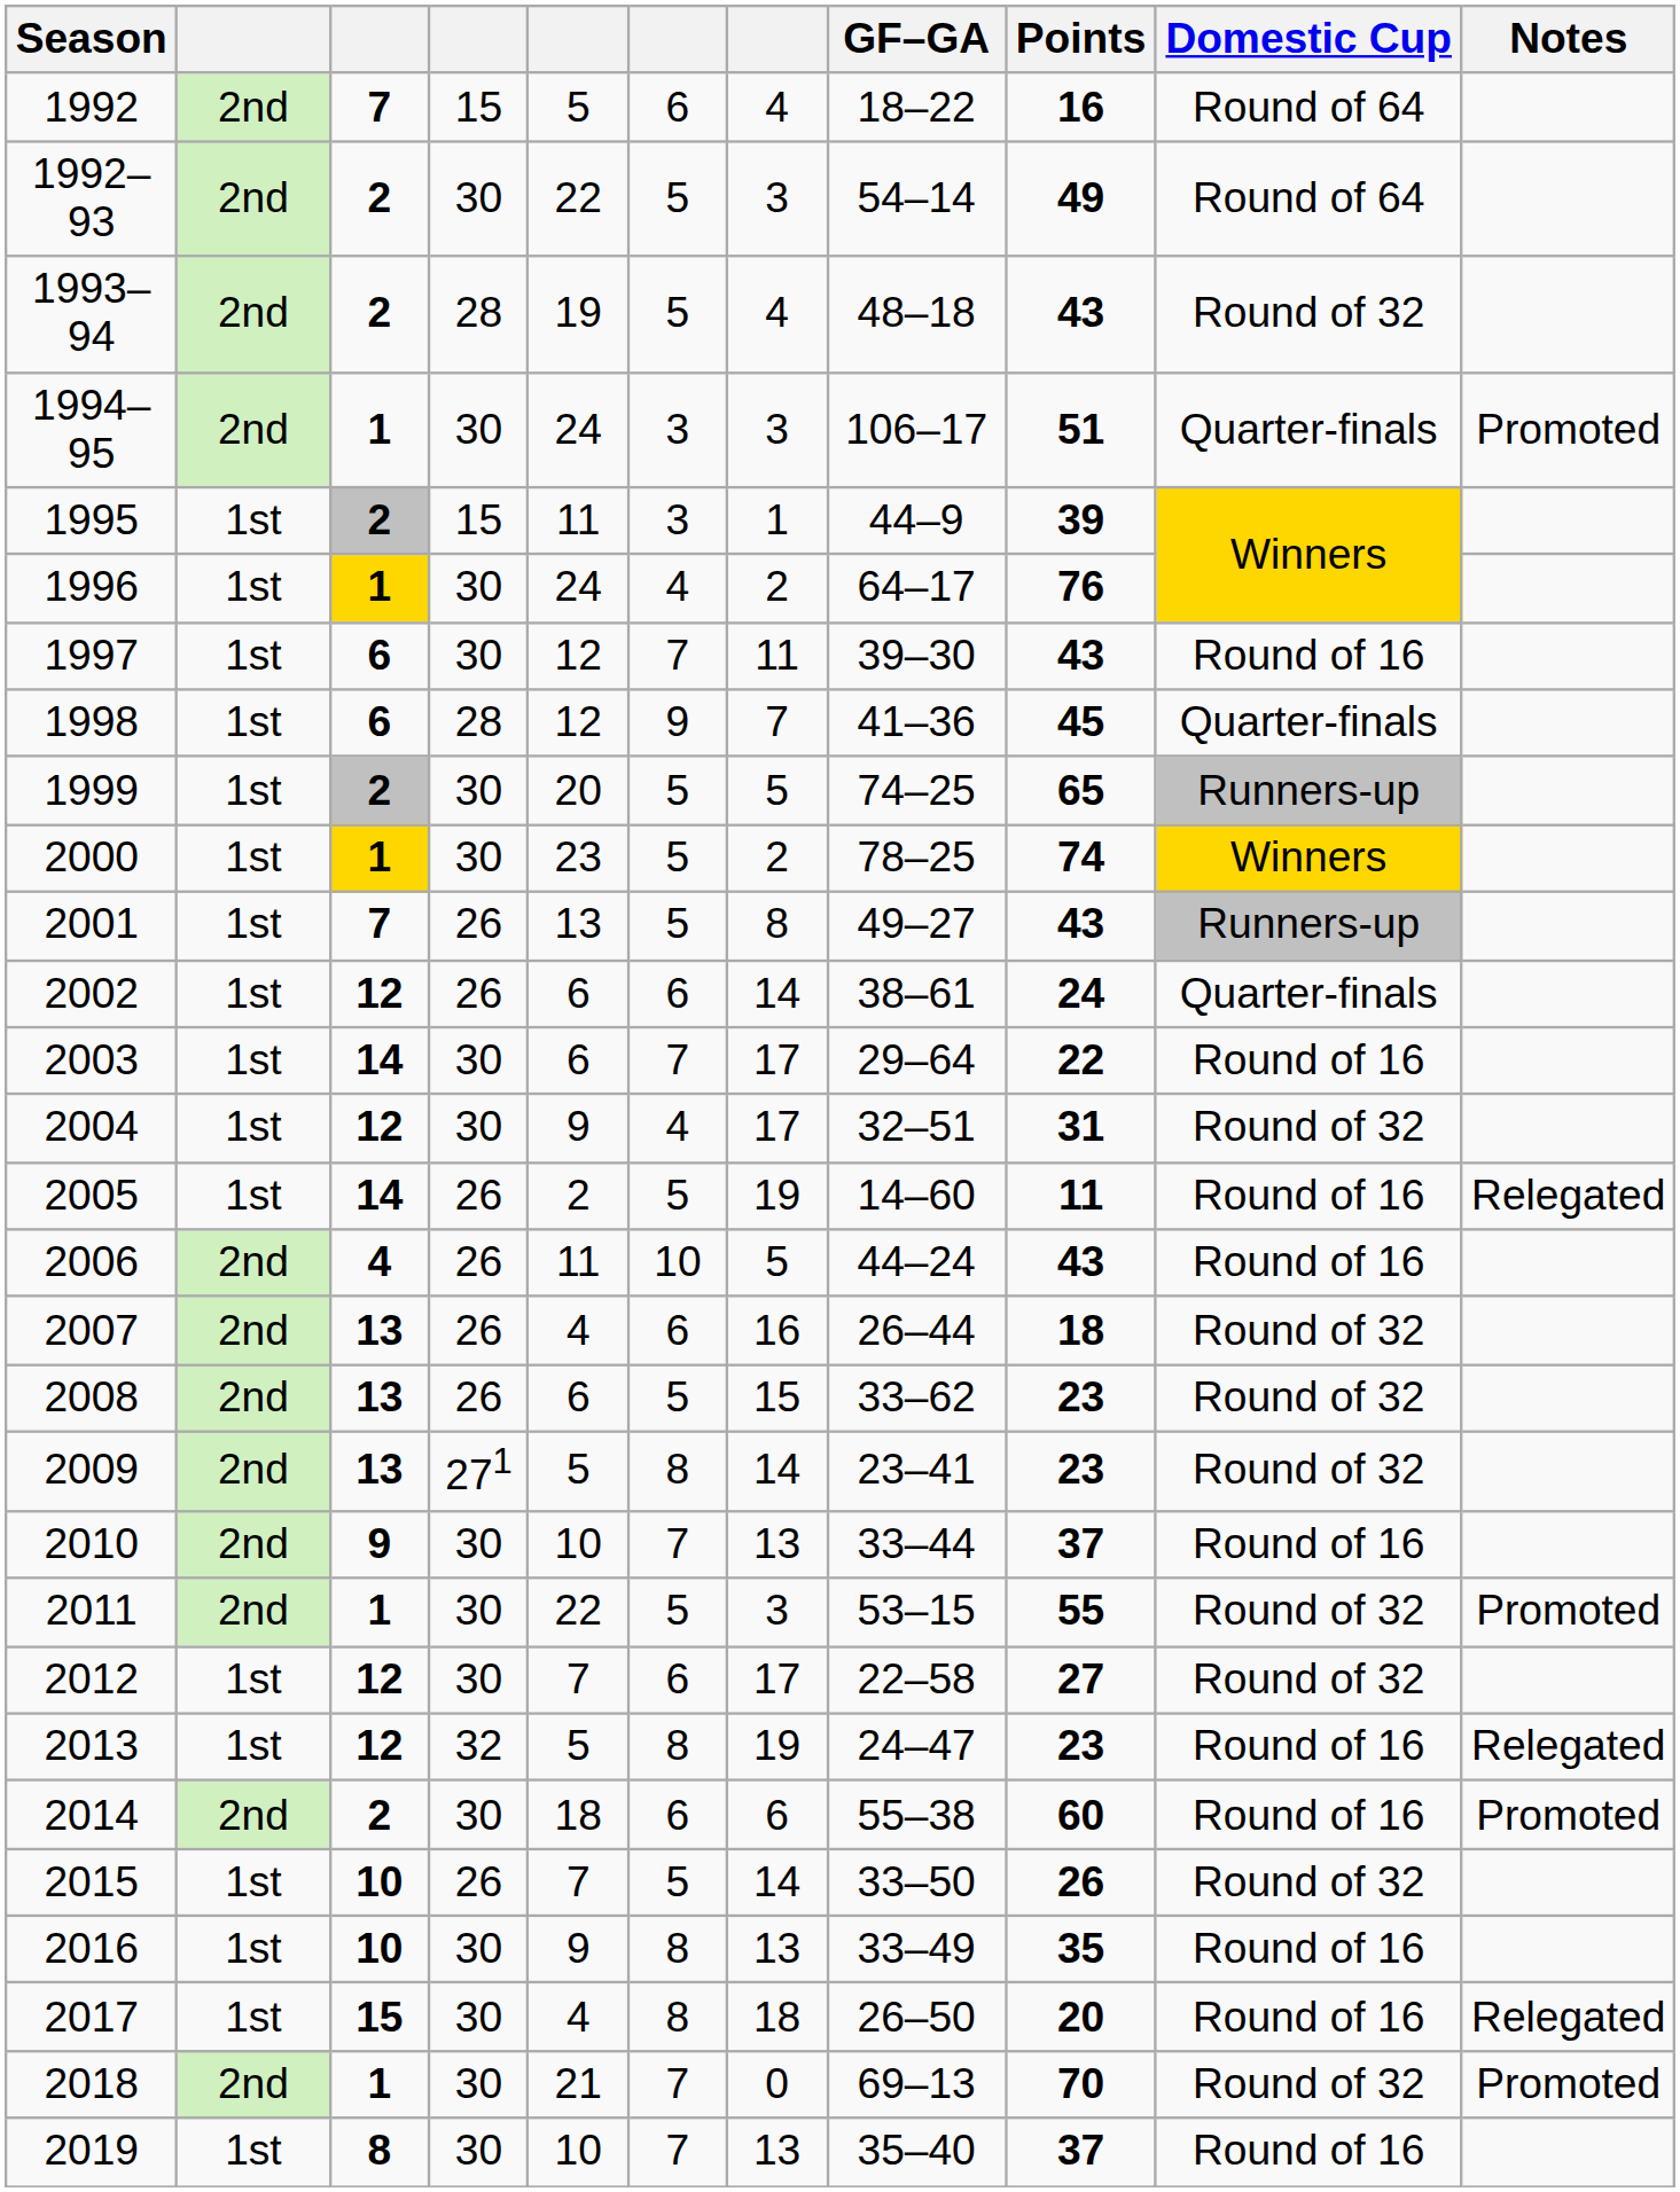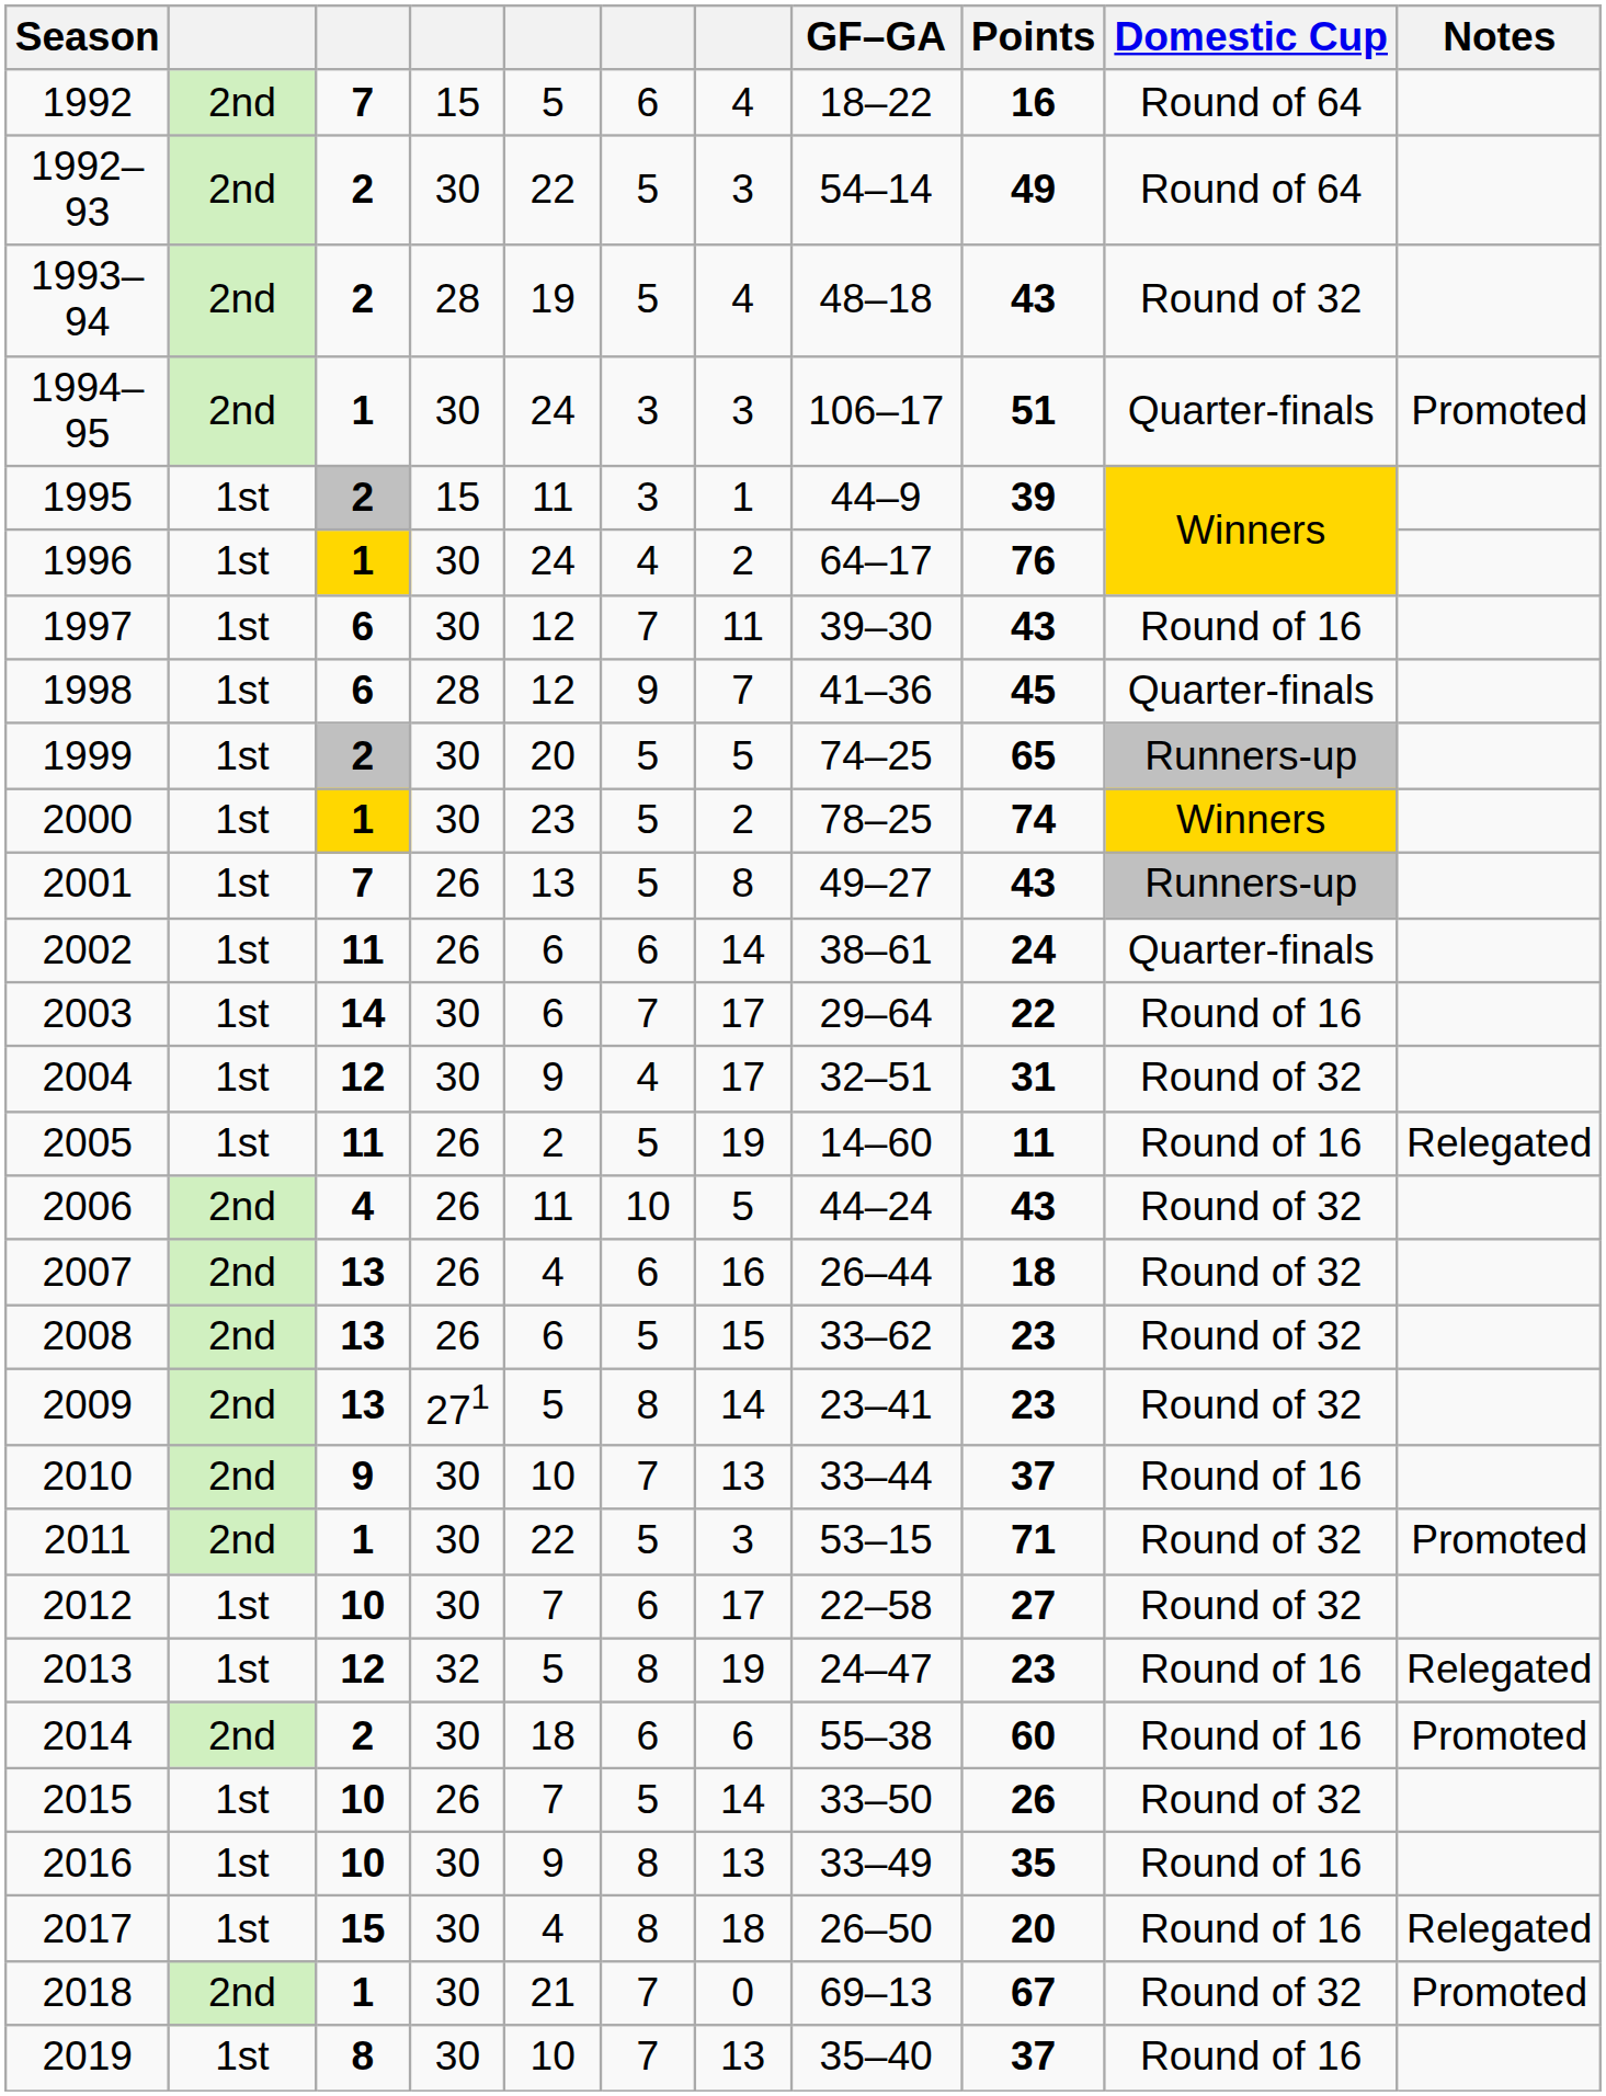 <table class="wikitable" style="text-align: center;">
 <tr>
 <th width=55>Season</th>
 <th width=50></th>
 <th width=30></th>
 <th width=30></th>
 <th width=30></th>
 <th width=30></th>
 <th width=30></th>
 <th width=60>GF–GA</th>
 <th width=45>Points</th>
 <th><a href='#'>Domestic Cup</a></th>
 <th>Notes</th>
 </tr>
 <tr>
 <td>1992</td>
 <td style="background:#D0F0C0">2nd</td>
 <td><strong>7</strong></td>
 <td>15</td>
 <td>5</td>
 <td>6</td>
 <td>4</td>
 <td>18–22</td>
 <td><strong>16</strong></td>
 <td>Round of 64</td>
 <td></td>
 </tr>
 <tr>
 <td>1992–93</td>
 <td style="background:#D0F0C0">2nd</td>
 <td><strong>2</strong></td>
 <td>30</td>
 <td>22</td>
 <td>5</td>
 <td>3</td>
 <td>54–14</td>
 <td><strong>49</strong></td>
 <td>Round of 64</td>
 <td></td>
 </tr>
 <tr>
 <td>1993–94</td>
 <td style="background:#D0F0C0">2nd</td>
 <td><strong>2</strong></td>
 <td>28</td>
 <td>19</td>
 <td>5</td>
 <td>4</td>
 <td>48–18</td>
 <td><strong>43</strong></td>
 <td>Round of 32</td>
 <td></td>
 </tr>
 <tr>
 <td>1994–95</td>
 <td style="background:#D0F0C0">2nd</td>
 <td><strong>1</strong></td>
 <td>30</td>
 <td>24</td>
 <td>3</td>
 <td>3</td>
 <td>106–17</td>
 <td><strong>51</strong></td>
 <td>Quarter-finals</td>
 <td>Promoted</td>
 </tr>
 <tr>
 <td>1995</td>
 <td>1st</td>
 <td style="background:silver"><strong>2</strong></td>
 <td>15</td>
 <td>11</td>
 <td>3</td>
 <td>1</td>
 <td>44–9</td>
 <td><strong>39</strong></td>
 <td style="background:gold"  rowspan="2">Winners</td>
 <td></td>
 </tr>
 <tr>
 <td>1996</td>
 <td>1st</td>
 <td style="background:gold"><strong>1</strong></td>
 <td>30</td>
 <td>24</td>
 <td>4</td>
 <td>2</td>
 <td>64–17</td>
 <td><strong>76</strong></td>
 <td></td>
 </tr>
 <tr>
 <td>1997</td>
 <td>1st</td>
 <td><strong>6</strong></td>
 <td>30</td>
 <td>12</td>
 <td>7</td>
 <td>11</td>
 <td>39–30</td>
 <td><strong>43</strong></td>
 <td>Round of 16</td>
 <td></td>
 </tr>
 <tr>
 <td>1998</td>
 <td>1st</td>
 <td><strong>6</strong></td>
 <td>28</td>
 <td>12</td>
 <td>9</td>
 <td>7</td>
 <td>41–36</td>
 <td><strong>45</strong></td>
 <td>Quarter-finals</td>
 <td></td>
 </tr>
 <tr>
 <td>1999</td>
 <td>1st</td>
 <td style="background:silver"><strong>2</strong></td>
 <td>30</td>
 <td>20</td>
 <td>5</td>
 <td>5</td>
 <td>74–25</td>
 <td><strong>65</strong></td>
 <td style="background:silver">Runners-up</td>
 <td></td>
 </tr>
 <tr>
 <td>2000</td>
 <td>1st</td>
 <td style="background:gold"><strong>1</strong></td>
 <td>30</td>
 <td>23</td>
 <td>5</td>
 <td>2</td>
 <td>78–25</td>
 <td><strong>74</strong></td>
 <td style="background:gold">Winners</td>
 <td></td>
 </tr>
 <tr>
 <td>2001</td>
 <td>1st</td>
 <td><strong>7</strong></td>
 <td>26</td>
 <td>13</td>
 <td>5</td>
 <td>8</td>
 <td>49–27</td>
 <td><strong>43</strong></td>
 <td style="background:silver">Runners-up</td>
 <td></td>
 </tr>
 <tr>
 <td>2002</td>
 <td>1st</td>
-<td><strong>12</strong></td>
+<td><strong>11</strong></td>
 <td>26</td>
 <td>6</td>
 <td>6</td>
 <td>14</td>
 <td>38–61</td>
 <td><strong>24</strong></td>
 <td>Quarter-finals</td>
 <td></td>
 </tr>
 <tr>
 <td>2003</td>
 <td>1st</td>
 <td><strong>14</strong></td>
 <td>30</td>
 <td>6</td>
 <td>7</td>
 <td>17</td>
 <td>29–64</td>
 <td><strong>22</strong></td>
 <td>Round of 16</td>
 <td></td>
 </tr>
 <tr>
 <td>2004</td>
 <td>1st</td>
 <td><strong>12</strong></td>
 <td>30</td>
 <td>9</td>
 <td>4</td>
 <td>17</td>
 <td>32–51</td>
 <td><strong>31</strong></td>
 <td>Round of 32</td>
 <td></td>
 </tr>
 <tr>
 <td>2005</td>
 <td>1st</td>
-<td><strong>14</strong></td>
+<td><strong>11</strong></td>
 <td>26</td>
 <td>2</td>
 <td>5</td>
 <td>19</td>
 <td>14–60</td>
 <td><strong>11</strong></td>
 <td>Round of 16</td>
 <td>Relegated</td>
 </tr>
 <tr>
 <td>2006</td>
 <td style="background:#D0F0C0">2nd</td>
 <td><strong>4</strong></td>
 <td>26</td>
 <td>11</td>
 <td>10</td>
 <td>5</td>
 <td>44–24</td>
 <td><strong>43</strong></td>
-<td>Round of 16</td>
+<td>Round of 32</td>
 <td></td>
 </tr>
 <tr>
 <td>2007</td>
 <td style="background:#D0F0C0">2nd</td>
 <td><strong>13</strong></td>
 <td>26</td>
 <td>4</td>
 <td>6</td>
 <td>16</td>
 <td>26–44</td>
 <td><strong>18</strong></td>
 <td>Round of 32</td>
 <td></td>
 </tr>
 <tr>
 <td>2008</td>
 <td style="background:#D0F0C0">2nd</td>
 <td><strong>13</strong></td>
 <td>26</td>
 <td>6</td>
 <td>5</td>
 <td>15</td>
 <td>33–62</td>
 <td><strong>23</strong></td>
 <td>Round of 32</td>
 <td></td>
 </tr>
 <tr>
 <td>2009</td>
 <td style="background:#D0F0C0">2nd</td>
 <td><strong>13</strong></td>
 <td>27<sup>1</sup></td>
 <td>5</td>
 <td>8</td>
 <td>14</td>
 <td>23–41</td>
 <td><strong>23</strong></td>
 <td>Round of 32</td>
 <td></td>
 </tr>
 <tr>
 <td>2010</td>
 <td style="background:#D0F0C0">2nd</td>
 <td><strong>9</strong></td>
 <td>30</td>
 <td>10</td>
 <td>7</td>
 <td>13</td>
 <td>33–44</td>
 <td><strong>37</strong></td>
 <td>Round of 16</td>
 <td></td>
 </tr>
 <tr>
 <td>2011</td>
 <td style="background:#D0F0C0">2nd</td>
 <td><strong>1</strong></td>
 <td>30</td>
 <td>22</td>
 <td>5</td>
 <td>3</td>
 <td>53–15</td>
-<td><strong>55</strong></td>
+<td><strong>71</strong></td>
 <td>Round of 32</td>
 <td>Promoted</td>
 </tr>
 <tr>
 <td>2012</td>
 <td>1st</td>
-<td><strong>12</strong></td>
+<td><strong>10</strong></td>
 <td>30</td>
 <td>7</td>
 <td>6</td>
 <td>17</td>
 <td>22–58</td>
 <td><strong>27</strong></td>
 <td>Round of 32</td>
 <td></td>
 </tr>
 <tr>
 <td>2013</td>
 <td>1st</td>
 <td><strong>12</strong></td>
 <td>32</td>
 <td>5</td>
 <td>8</td>
 <td>19</td>
 <td>24–47</td>
 <td><strong>23</strong></td>
 <td>Round of 16</td>
 <td>Relegated</td>
 </tr>
 <tr>
 <td>2014</td>
 <td style="background:#D0F0C0">2nd</td>
 <td><strong>2</strong></td>
 <td>30</td>
 <td>18</td>
 <td>6</td>
 <td>6</td>
 <td>55–38</td>
 <td><strong>60</strong></td>
 <td>Round of 16</td>
 <td>Promoted</td>
 </tr>
 <tr>
 <td>2015</td>
 <td>1st</td>
 <td><strong>10</strong></td>
 <td>26</td>
 <td>7</td>
 <td>5</td>
 <td>14</td>
 <td>33–50</td>
 <td><strong>26</strong></td>
 <td>Round of 32</td>
 <td></td>
 </tr>
 <tr>
 <td>2016</td>
 <td>1st</td>
 <td><strong>10</strong></td>
 <td>30</td>
 <td>9</td>
 <td>8</td>
 <td>13</td>
 <td>33–49</td>
 <td><strong>35</strong></td>
 <td>Round of 16</td>
 <td></td>
 </tr>
 <tr>
 <td>2017</td>
 <td>1st</td>
 <td><strong>15</strong></td>
 <td>30</td>
 <td>4</td>
 <td>8</td>
 <td>18</td>
 <td>26–50</td>
 <td><strong>20</strong></td>
 <td>Round of 16</td>
 <td>Relegated</td>
 </tr>
 <tr>
 <td>2018</td>
 <td style="background:#D0F0C0">2nd</td>
 <td><strong>1</strong></td>
 <td>30</td>
 <td>21</td>
 <td>7</td>
 <td>0</td>
 <td>69–13</td>
-<td><strong>70</strong></td>
+<td><strong>67</strong></td>
 <td>Round of 32</td>
 <td>Promoted</td>
 </tr>
 <tr>
 <td>2019</td>
 <td>1st</td>
 <td><strong>8</strong></td>
 <td>30</td>
 <td>10</td>
 <td>7</td>
 <td>13</td>
 <td>35–40</td>
 <td><strong>37</strong></td>
 <td>Round of 16</td>
 <td></td>
 </tr>
 </table>
